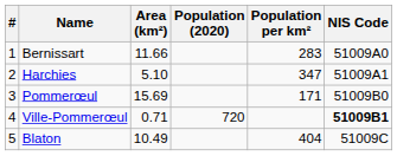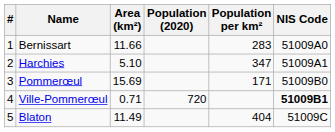 <table class="wikitable sortable" style="text-align:right">
 <tr>
 <th>#</th>
 <th>Name</th>
 <th>Area<br>(km²)</th>
 <th>Population<br>(2020)</th>
 <th>Population<br>per km²</th>
 <th>NIS Code</th>
 </tr>
 <tr>
 <td>1</td>
 <td align="left">Bernissart</td>
 <td>11.66</td>
 <td></td>
 <td>283</td>
 <td>51009A0</td>
 </tr>
 <tr>
 <td>2</td>
 <td align="left"><a href='#'>Harchies</a></td>
 <td>5.10</td>
 <td></td>
 <td>347</td>
 <td>51009A1</td>
 </tr>
 <tr>
 <td>3</td>
 <td align="left"><a href='#'>Pommerœul</a></td>
 <td>15.69</td>
 <td></td>
 <td>171</td>
 <td>51009B0</td>
 </tr>
 <tr>
 <td>4</td>
 <td align="left"><a href='#'>Ville-Pommerœul</a></td>
 <td>0.71</td>
 <td>720</td>
 <td></td>
 <td><strong>51009B1</strong></td>
 </tr>
 <tr>
 <td>5</td>
 <td align="left"><a href='#'>Blaton</a></td>
-<td>10.49</td>
+<td>11.49</td>
 <td></td>
 <td>404</td>
 <td>51009C</td>
 </tr>
 </table>
